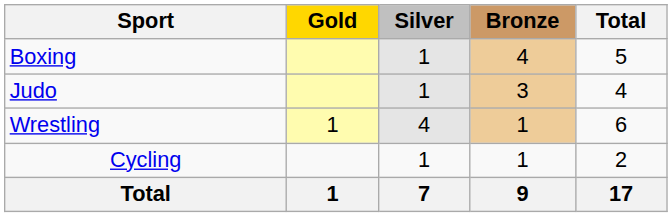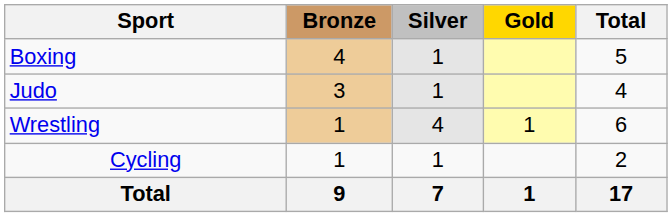 <table class="wikitable sortable" style="text-align:center;">
 <tr>
 <th width=200>Sport</th>
+<td bgcolor=#cc9966 width=70><strong>Bronze</strong></td>
+<td bgcolor=silver width=60><strong>Silver</strong></td>
 <td bgcolor=gold width=60><strong>Gold</strong></td>
-<td bgcolor=silver width=60><strong>Silver</strong></td>
-<td bgcolor=#cc9966 width=70><strong>Bronze</strong></td>
 <th width=60>Total</th>
 </tr>
 <tr>
 <td align=left><a href='#'>Boxing</a></td>
+<td bgcolor="#eecc99">4</td>
+<td bgcolor=#e5e5e5>1</td>
 <td bgcolor=#fffcaf></td>
-<td bgcolor=#e5e5e5>1</td>
-<td bgcolor="#eecc99">4</td>
 <td>5</td>
 </tr>
 <tr>
 <td align=left><a href='#'>Judo</a></td>
+<td bgcolor="#eecc99">3</td>
+<td bgcolor=#e5e5e5>1</td>
 <td bgcolor=#fffcaf></td>
-<td bgcolor=#e5e5e5>1</td>
-<td bgcolor="#eecc99">3</td>
 <td>4</td>
 </tr>
 <tr>
 <td align=left><a href='#'>Wrestling</a></td>
+<td bgcolor="#eecc99">1</td>
+<td bgcolor="#e5e5e5">4</td>
 <td bgcolor=#fffcaf>1</td>
-<td bgcolor="#e5e5e5">4</td>
-<td bgcolor="#eecc99">1</td>
 <td>6</td>
 </tr>
 <tr>
 <td><a href='#'>Cycling</a></td>
-<td></td>
 <td>1</td>
 <td>1</td>
+<td></td>
 <td>2</td>
 </tr>
 <tr>
 <th>Total</th>
+<th>9</th>
+<th>7</th>
 <th>1</th>
-<th>7</th>
-<th>9</th>
 <th>17</th>
 </tr>
 </table>
